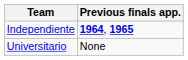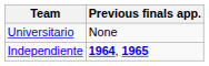 <table class="wikitable">
 <tr>
 <th>Team</th>
 <th>Previous finals app.</th>
 </tr>
 <tr>
+<td> <a href='#'>Universitario</a></td>
+<td>None</td>
+</tr>
+<tr>
 <td> <a href='#'>Independiente</a></td>
 <td><strong><a href='#'>1964</a></strong>, <strong><a href='#'>1965</a></strong></td>
 </tr>
-<tr>
-<td> <a href='#'>Universitario</a></td>
-<td>None</td>
-</tr>
 </table>
